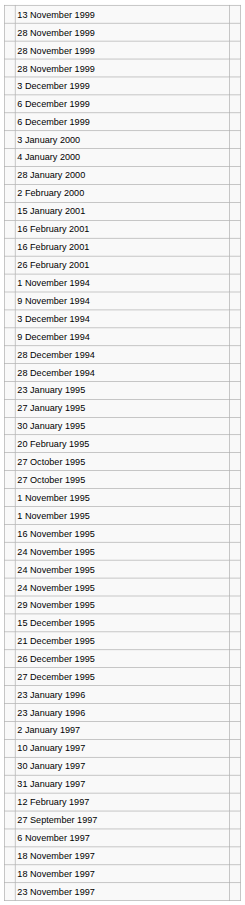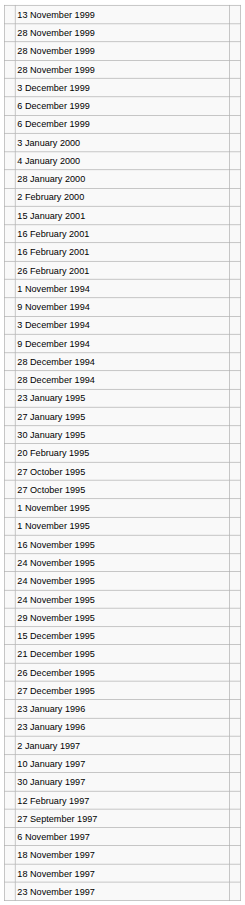 <table class="wikitable" style="font-size: 89%; float: left; width: 26em; margin-right: 1em; height: 1400px">
 <tr>
 <td></td>
 <td>13 November 1999</td>
 <td></td>
 </tr>
 <tr>
 <td></td>
 <td>28 November 1999</td>
 <td></td>
 </tr>
 <tr>
 <td></td>
 <td>28 November 1999</td>
 <td></td>
 </tr>
 <tr>
 <td></td>
 <td>28 November 1999</td>
 <td></td>
 </tr>
 <tr>
 <td></td>
 <td>3 December 1999</td>
 <td></td>
 </tr>
 <tr>
 <td></td>
 <td>6 December 1999</td>
 <td></td>
 </tr>
 <tr>
 <td></td>
 <td>6 December 1999</td>
 <td></td>
 </tr>
 <tr>
 <td></td>
 <td>3 January 2000</td>
 <td></td>
 </tr>
 <tr>
 <td></td>
 <td>4 January 2000</td>
 <td></td>
 </tr>
 <tr>
 <td></td>
 <td>28 January 2000</td>
 <td></td>
 </tr>
 <tr>
 <td></td>
 <td>2 February 2000</td>
 <td></td>
 </tr>
 <tr>
 <td></td>
 <td>15 January 2001</td>
 <td></td>
 </tr>
 <tr>
 <td></td>
 <td>16 February 2001</td>
 <td></td>
 </tr>
 <tr>
 <td></td>
 <td>16 February 2001</td>
 <td></td>
 </tr>
 <tr>
 <td></td>
 <td>26 February 2001</td>
 <td></td>
 </tr>
 <tr>
 <td></td>
 <td>1 November 1994</td>
 <td></td>
 </tr>
 <tr>
 <td></td>
 <td>9 November 1994</td>
 <td></td>
 </tr>
 <tr>
 <td></td>
 <td>3 December 1994</td>
 <td></td>
 </tr>
 <tr>
 <td></td>
 <td>9 December 1994</td>
 <td></td>
 </tr>
 <tr>
 <td></td>
 <td>28 December 1994</td>
 <td></td>
 </tr>
 <tr>
 <td></td>
 <td>28 December 1994</td>
 <td></td>
 </tr>
 <tr>
 <td></td>
 <td>23 January 1995</td>
 <td></td>
 </tr>
 <tr>
 <td></td>
 <td>27 January 1995</td>
 <td></td>
 </tr>
 <tr>
 <td></td>
 <td>30 January 1995</td>
 <td></td>
 </tr>
 <tr>
 <td></td>
 <td>20 February 1995</td>
 <td></td>
 </tr>
 <tr>
 <td></td>
 <td>27 October 1995</td>
 <td></td>
 </tr>
 <tr>
 <td></td>
 <td>27 October 1995</td>
 <td></td>
 </tr>
 <tr>
 <td></td>
 <td>1 November 1995</td>
 <td></td>
 </tr>
 <tr>
 <td></td>
 <td>1 November 1995</td>
 <td></td>
 </tr>
 <tr>
 <td></td>
 <td>16 November 1995</td>
 <td></td>
 </tr>
 <tr>
 <td></td>
 <td>24 November 1995</td>
 <td></td>
 </tr>
 <tr>
 <td></td>
 <td>24 November 1995</td>
 <td></td>
 </tr>
 <tr>
 <td></td>
 <td>24 November 1995</td>
 <td></td>
 </tr>
 <tr>
 <td></td>
 <td>29 November 1995</td>
 <td></td>
 </tr>
 <tr>
 <td></td>
 <td>15 December 1995</td>
 <td></td>
 </tr>
 <tr>
 <td></td>
 <td>21 December 1995</td>
 <td></td>
 </tr>
 <tr>
 <td></td>
 <td>26 December 1995</td>
 <td></td>
 </tr>
 <tr>
 <td></td>
 <td>27 December 1995</td>
 <td></td>
 </tr>
 <tr>
 <td></td>
 <td>23 January 1996</td>
 <td></td>
 </tr>
 <tr>
 <td></td>
 <td>23 January 1996</td>
 <td></td>
 </tr>
 <tr>
 <td></td>
 <td>2 January 1997</td>
 <td></td>
 </tr>
 <tr>
 <td></td>
 <td>10 January 1997</td>
 <td></td>
 </tr>
 <tr>
 <td></td>
 <td>30 January 1997</td>
 <td></td>
 </tr>
 <tr>
 <td></td>
-<td>31 January 1997</td>
-<td></td>
-</tr>
-<tr>
-<td></td>
 <td>12 February 1997</td>
 <td></td>
 </tr>
 <tr>
 <td></td>
 <td>27 September 1997</td>
 <td></td>
 </tr>
 <tr>
 <td></td>
 <td>6 November 1997</td>
 <td></td>
 </tr>
 <tr>
 <td></td>
 <td>18 November 1997</td>
 <td></td>
 </tr>
 <tr>
 <td></td>
 <td>18 November 1997</td>
 <td></td>
 </tr>
 <tr>
 <td></td>
 <td>23 November 1997</td>
 <td></td>
 </tr>
 </table>
